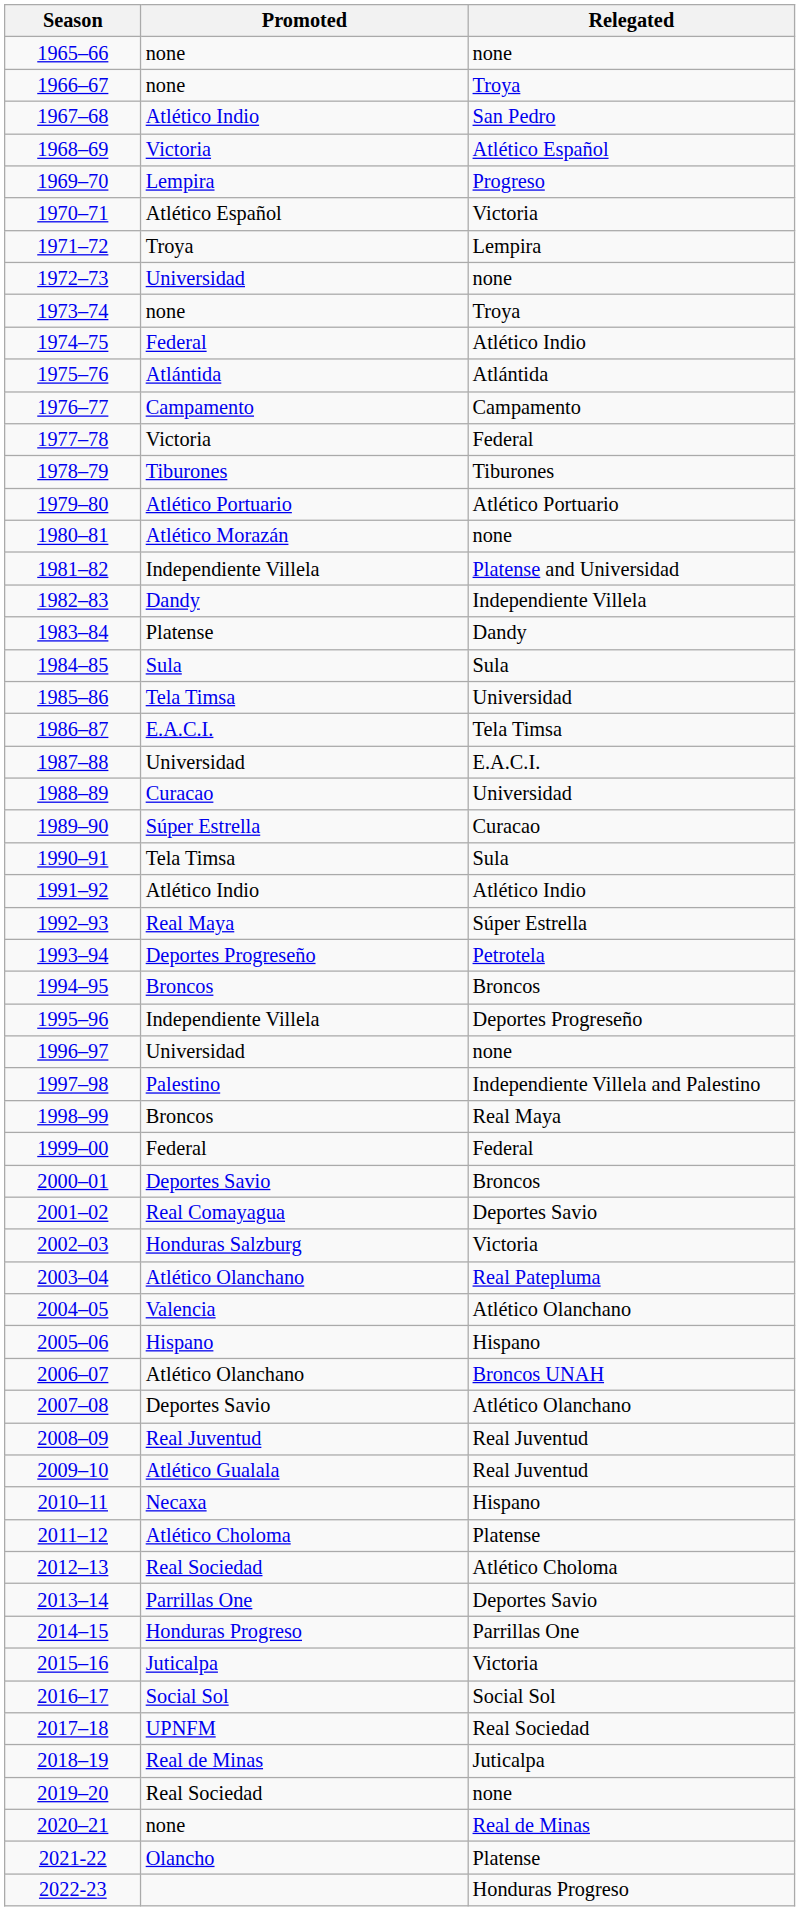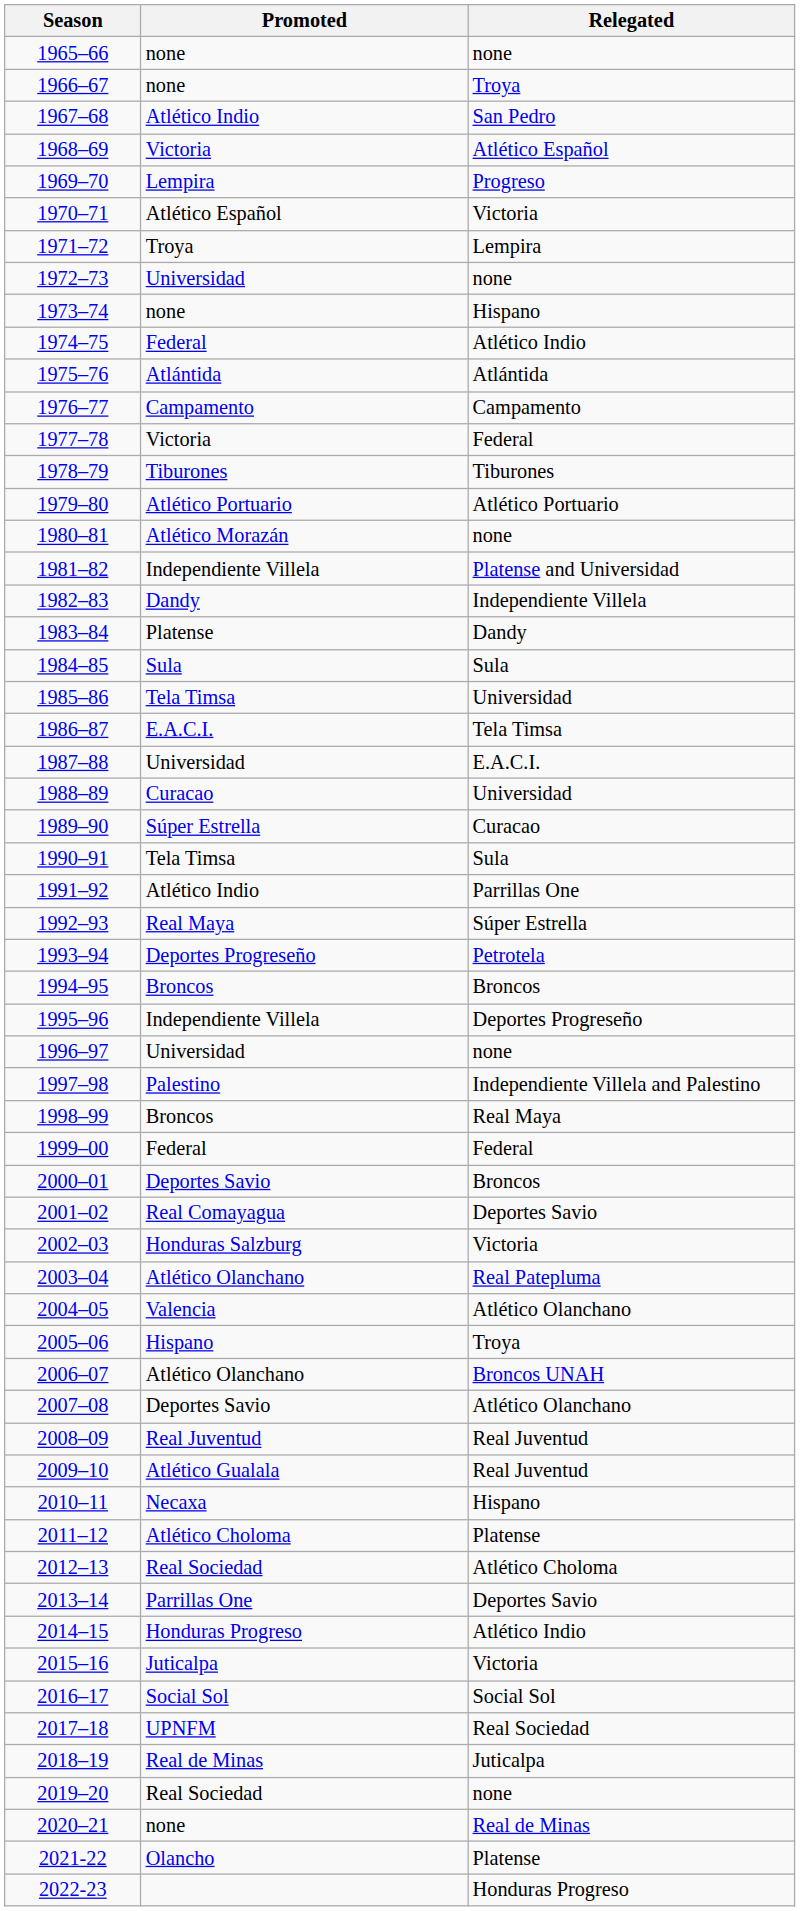 <table class="wikitable">
 <tr>
 <th width="100">Season</th>
 <th width="250">Promoted</th>
 <th width="250">Relegated</th>
 </tr>
 <tr>
 <td align="center"><a href='#'>1965–66</a></td>
 <td>none</td>
 <td>none</td>
 </tr>
 <tr>
 <td align="center"><a href='#'>1966–67</a></td>
 <td>none</td>
 <td><a href='#'>Troya</a></td>
 </tr>
 <tr>
 <td align="center"><a href='#'>1967–68</a></td>
 <td><a href='#'>Atlético Indio</a></td>
 <td><a href='#'>San Pedro</a></td>
 </tr>
 <tr>
 <td align="center"><a href='#'>1968–69</a></td>
 <td><a href='#'>Victoria</a></td>
 <td><a href='#'>Atlético Español</a></td>
 </tr>
 <tr>
 <td align="center"><a href='#'>1969–70</a></td>
 <td><a href='#'>Lempira</a></td>
 <td><a href='#'>Progreso</a></td>
 </tr>
 <tr>
 <td align="center"><a href='#'>1970–71</a></td>
 <td>Atlético Español</td>
 <td>Victoria</td>
 </tr>
 <tr>
 <td align="center"><a href='#'>1971–72</a></td>
 <td>Troya</td>
 <td>Lempira</td>
 </tr>
 <tr>
 <td align="center"><a href='#'>1972–73</a></td>
 <td><a href='#'>Universidad</a></td>
 <td>none</td>
 </tr>
 <tr>
 <td align="center"><a href='#'>1973–74</a></td>
 <td>none</td>
-<td>Troya</td>
+<td>Hispano</td>
 </tr>
 <tr>
 <td align="center"><a href='#'>1974–75</a></td>
 <td><a href='#'>Federal</a></td>
 <td>Atlético Indio</td>
 </tr>
 <tr>
 <td align="center"><a href='#'>1975–76</a></td>
 <td><a href='#'>Atlántida</a></td>
 <td>Atlántida</td>
 </tr>
 <tr>
 <td align="center"><a href='#'>1976–77</a></td>
 <td><a href='#'>Campamento</a></td>
 <td>Campamento</td>
 </tr>
 <tr>
 <td align="center"><a href='#'>1977–78</a></td>
 <td>Victoria</td>
 <td>Federal</td>
 </tr>
 <tr>
 <td align="center"><a href='#'>1978–79</a></td>
 <td><a href='#'>Tiburones</a></td>
 <td>Tiburones</td>
 </tr>
 <tr>
 <td align="center"><a href='#'>1979–80</a></td>
 <td><a href='#'>Atlético Portuario</a></td>
 <td>Atlético Portuario</td>
 </tr>
 <tr>
 <td align="center"><a href='#'>1980–81</a></td>
 <td><a href='#'>Atlético Morazán</a></td>
 <td>none</td>
 </tr>
 <tr>
 <td align="center"><a href='#'>1981–82</a></td>
 <td>Independiente Villela</td>
 <td><a href='#'>Platense</a> and Universidad</td>
 </tr>
 <tr>
 <td align="center"><a href='#'>1982–83</a></td>
 <td><a href='#'>Dandy</a></td>
 <td>Independiente Villela</td>
 </tr>
 <tr>
 <td align="center"><a href='#'>1983–84</a></td>
 <td>Platense</td>
 <td>Dandy</td>
 </tr>
 <tr>
 <td align="center"><a href='#'>1984–85</a></td>
 <td><a href='#'>Sula</a></td>
 <td>Sula</td>
 </tr>
 <tr>
 <td align="center"><a href='#'>1985–86</a></td>
 <td><a href='#'>Tela Timsa</a></td>
 <td>Universidad</td>
 </tr>
 <tr>
 <td align="center"><a href='#'>1986–87</a></td>
 <td><a href='#'>E.A.C.I.</a></td>
 <td>Tela Timsa</td>
 </tr>
 <tr>
 <td align="center"><a href='#'>1987–88</a></td>
 <td>Universidad</td>
 <td>E.A.C.I.</td>
 </tr>
 <tr>
 <td align="center"><a href='#'>1988–89</a></td>
 <td><a href='#'>Curacao</a></td>
 <td>Universidad</td>
 </tr>
 <tr>
 <td align="center"><a href='#'>1989–90</a></td>
 <td><a href='#'>Súper Estrella</a></td>
 <td>Curacao</td>
 </tr>
 <tr>
 <td align="center"><a href='#'>1990–91</a></td>
 <td>Tela Timsa</td>
 <td>Sula</td>
 </tr>
 <tr>
 <td align="center"><a href='#'>1991–92</a></td>
 <td>Atlético Indio</td>
-<td>Atlético Indio</td>
+<td>Parrillas One</td>
 </tr>
 <tr>
 <td align="center"><a href='#'>1992–93</a></td>
 <td><a href='#'>Real Maya</a></td>
 <td>Súper Estrella</td>
 </tr>
 <tr>
 <td align="center"><a href='#'>1993–94</a></td>
 <td><a href='#'>Deportes Progreseño</a></td>
 <td><a href='#'>Petrotela</a></td>
 </tr>
 <tr>
 <td align="center"><a href='#'>1994–95</a></td>
 <td><a href='#'>Broncos</a></td>
 <td>Broncos</td>
 </tr>
 <tr>
 <td align="center"><a href='#'>1995–96</a></td>
 <td>Independiente Villela</td>
 <td>Deportes Progreseño</td>
 </tr>
 <tr>
 <td align="center"><a href='#'>1996–97</a></td>
 <td>Universidad</td>
 <td>none</td>
 </tr>
 <tr>
 <td align="center"><a href='#'>1997–98</a></td>
 <td><a href='#'>Palestino</a></td>
 <td>Independiente Villela and Palestino</td>
 </tr>
 <tr>
 <td align="center"><a href='#'>1998–99</a></td>
 <td>Broncos</td>
 <td>Real Maya</td>
 </tr>
 <tr>
 <td align="center"><a href='#'>1999–00</a></td>
 <td>Federal</td>
 <td>Federal</td>
 </tr>
 <tr>
 <td align="center"><a href='#'>2000–01</a></td>
 <td><a href='#'>Deportes Savio</a></td>
 <td>Broncos</td>
 </tr>
 <tr>
 <td align="center"><a href='#'>2001–02</a></td>
 <td><a href='#'>Real Comayagua</a></td>
 <td>Deportes Savio</td>
 </tr>
 <tr>
 <td align="center"><a href='#'>2002–03</a></td>
 <td><a href='#'>Honduras Salzburg</a></td>
 <td>Victoria</td>
 </tr>
 <tr>
 <td align="center"><a href='#'>2003–04</a></td>
 <td><a href='#'>Atlético Olanchano</a></td>
 <td><a href='#'>Real Patepluma</a></td>
 </tr>
 <tr>
 <td align="center"><a href='#'>2004–05</a></td>
 <td><a href='#'>Valencia</a></td>
 <td>Atlético Olanchano</td>
 </tr>
 <tr>
 <td align="center"><a href='#'>2005–06</a></td>
 <td><a href='#'>Hispano</a></td>
-<td>Hispano</td>
+<td>Troya</td>
 </tr>
 <tr>
 <td align="center"><a href='#'>2006–07</a></td>
 <td>Atlético Olanchano</td>
 <td><a href='#'>Broncos UNAH</a></td>
 </tr>
 <tr>
 <td align="center"><a href='#'>2007–08</a></td>
 <td>Deportes Savio</td>
 <td>Atlético Olanchano</td>
 </tr>
 <tr>
 <td align="center"><a href='#'>2008–09</a></td>
 <td><a href='#'>Real Juventud</a></td>
 <td>Real Juventud</td>
 </tr>
 <tr>
 <td align="center"><a href='#'>2009–10</a></td>
 <td><a href='#'>Atlético Gualala</a></td>
 <td>Real Juventud</td>
 </tr>
 <tr>
 <td align="center"><a href='#'>2010–11</a></td>
 <td><a href='#'>Necaxa</a></td>
 <td>Hispano</td>
 </tr>
 <tr>
 <td align="center"><a href='#'>2011–12</a></td>
 <td><a href='#'>Atlético Choloma</a></td>
 <td>Platense</td>
 </tr>
 <tr>
 <td align="center"><a href='#'>2012–13</a></td>
 <td><a href='#'>Real Sociedad</a></td>
 <td>Atlético Choloma</td>
 </tr>
 <tr>
 <td align="center"><a href='#'>2013–14</a></td>
 <td><a href='#'>Parrillas One</a></td>
 <td>Deportes Savio</td>
 </tr>
 <tr>
 <td align="center"><a href='#'>2014–15</a></td>
 <td><a href='#'>Honduras Progreso</a></td>
-<td>Parrillas One</td>
+<td>Atlético Indio</td>
 </tr>
 <tr>
 <td align="center"><a href='#'>2015–16</a></td>
 <td><a href='#'>Juticalpa</a></td>
 <td>Victoria</td>
 </tr>
 <tr>
 <td align="center"><a href='#'>2016–17</a></td>
 <td><a href='#'>Social Sol</a></td>
 <td>Social Sol</td>
 </tr>
 <tr>
 <td align="center"><a href='#'>2017–18</a></td>
 <td><a href='#'>UPNFM</a></td>
 <td>Real Sociedad</td>
 </tr>
 <tr>
 <td align="center"><a href='#'>2018–19</a></td>
 <td><a href='#'>Real de Minas</a></td>
 <td>Juticalpa</td>
 </tr>
 <tr>
 <td align="center"><a href='#'>2019–20</a></td>
 <td>Real Sociedad</td>
 <td>none</td>
 </tr>
 <tr>
 <td align="center"><a href='#'>2020–21</a></td>
 <td>none</td>
 <td><a href='#'>Real de Minas</a></td>
 </tr>
 <tr>
 <td align="center"><a href='#'>2021-22</a></td>
 <td><a href='#'>Olancho</a></td>
 <td>Platense</td>
 </tr>
 <tr>
 <td align="center"><a href='#'>2022-23</a></td>
 <td></td>
 <td>Honduras Progreso</td>
 </tr>
 </table>
